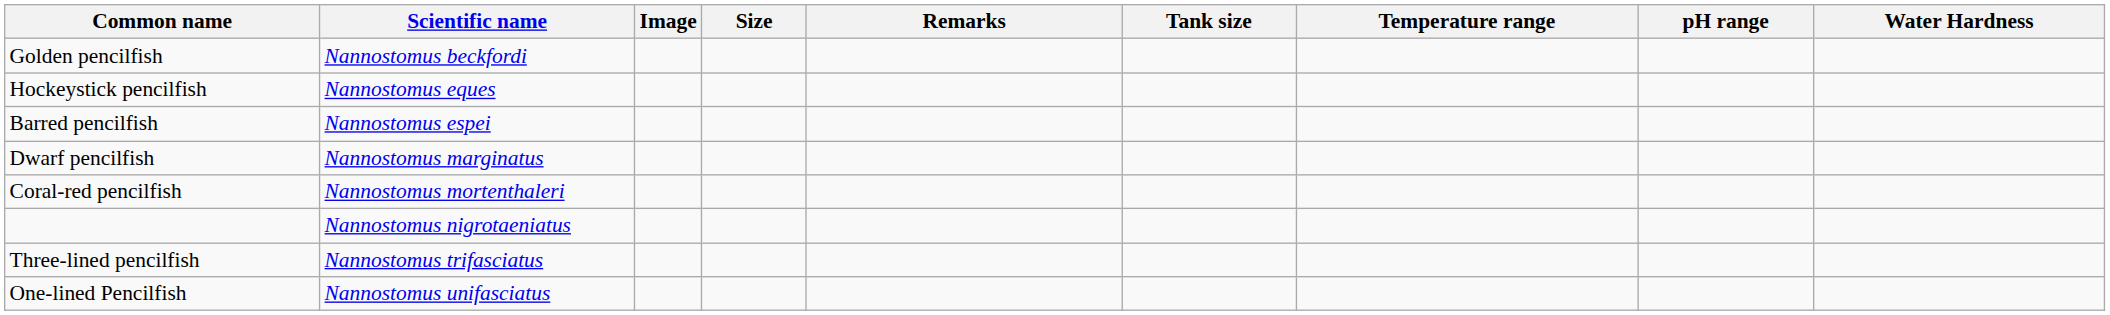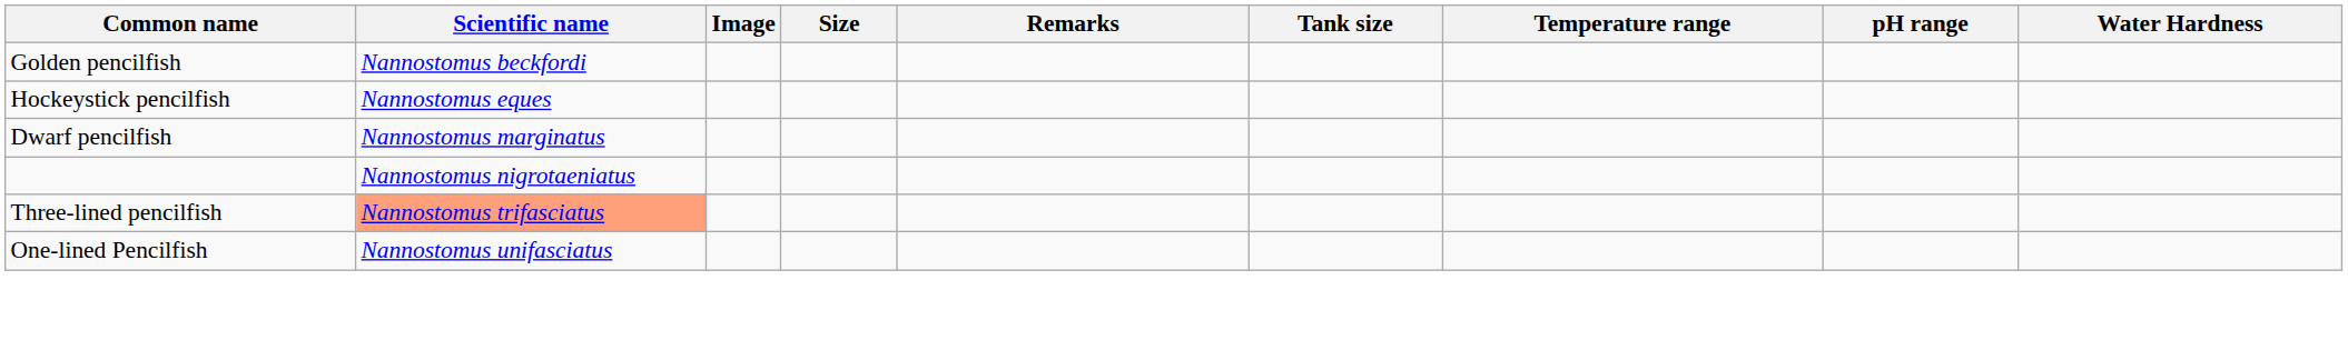 <table class="wikitable sortable">
 <tr>
 <th width="15%">Common name</th>
 <th width="15%"><a href='#'>Scientific name</a></th>
 <th width="1%">Image</th>
 <th width="5%">Size</th>
 <th width="15%">Remarks</th>
 <th>Tank size</th>
 <th class="unsortable">Temperature range</th>
 <th class="unsortable">pH range</th>
 <th>Water Hardness</th>
 </tr>
 <tr>
 <td>Golden pencilfish</td>
 <td><em><a href='#'>Nannostomus beckfordi</a></em></td>
 <td align="center"></td>
 <td align="center"></td>
 <td></td>
 <td></td>
 <td></td>
 <td></td>
 <td></td>
 </tr>
 <tr>
 <td>Hockeystick pencilfish</td>
 <td><em><a href='#'>Nannostomus eques</a></em></td>
 <td align="center"></td>
 <td align="center"></td>
 <td></td>
 <td></td>
 <td></td>
 <td></td>
 <td></td>
 </tr>
 <tr>
-<td>Barred pencilfish</td>
-<td><em><a href='#'>Nannostomus espei</a></em></td>
-<td align="center"></td>
-<td align="center"></td>
-<td></td>
-<td></td>
-<td></td>
-<td></td>
-<td></td>
-</tr>
-<tr>
 <td>Dwarf pencilfish</td>
 <td><em><a href='#'>Nannostomus marginatus</a></em></td>
-<td align="center"></td>
-<td align="center"></td>
-<td></td>
-<td></td>
-<td></td>
-<td></td>
-<td></td>
-</tr>
-<tr>
-<td>Coral-red pencilfish</td>
-<td><em><a href='#'>Nannostomus mortenthaleri</a></em></td>
 <td align="center"></td>
 <td align="center"></td>
 <td></td>
 <td></td>
 <td></td>
 <td></td>
 <td></td>
 </tr>
 <tr>
 <td></td>
 <td><em><a href='#'>Nannostomus nigrotaeniatus</a></em></td>
 <td align="center"></td>
 <td align="center"></td>
 <td></td>
 <td></td>
 <td></td>
 <td></td>
 <td></td>
 </tr>
 <tr>
 <td>Three-lined pencilfish</td>
-<td><em><a href='#'>Nannostomus trifasciatus</a></em></td>
+<td style="background: lightsalmon;"><em><a href='#'>Nannostomus trifasciatus</a></em></td>
 <td align="center"></td>
 <td align="center"></td>
 <td></td>
 <td></td>
 <td></td>
 <td></td>
 <td></td>
 </tr>
 <tr>
 <td>One-lined Pencilfish</td>
 <td><em><a href='#'>Nannostomus unifasciatus </a></em></td>
 <td align="center"></td>
 <td align="center"></td>
 <td></td>
 <td></td>
 <td></td>
 <td></td>
 <td></td>
 </tr>
 </table>
